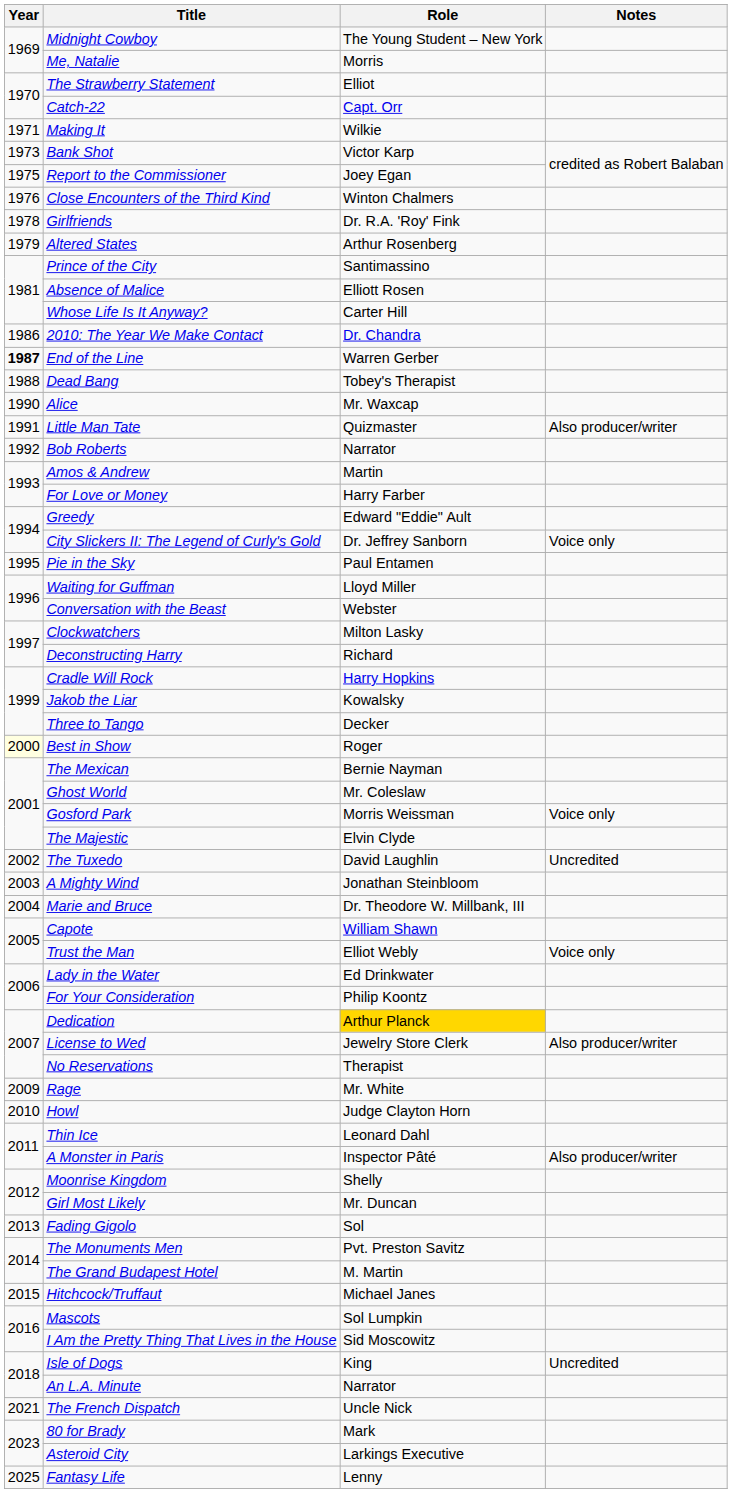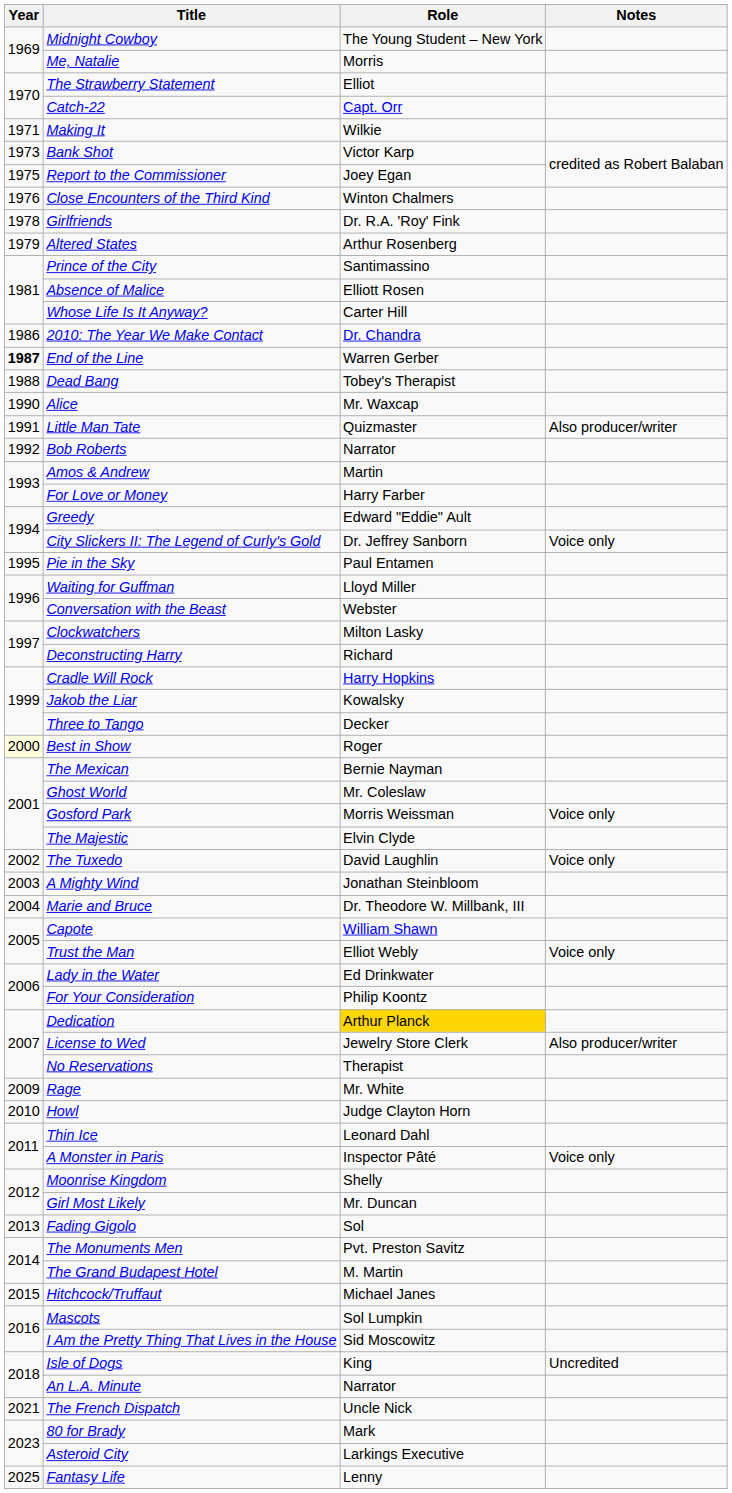 <table class="wikitable sortable">
 <tr>
 <th>Year</th>
 <th>Title</th>
 <th>Role</th>
 <th class="unsortable">Notes</th>
 </tr>
 <tr>
 <td rowspan="2">1969</td>
 <td><em><a href='#'>Midnight Cowboy</a></em></td>
 <td>The Young Student – New York</td>
 <td></td>
 </tr>
 <tr>
 <td><em><a href='#'>Me, Natalie</a></em></td>
 <td>Morris</td>
 <td></td>
 </tr>
 <tr>
 <td rowspan="2">1970</td>
 <td><em><a href='#'>The Strawberry Statement</a></em></td>
 <td>Elliot</td>
 <td></td>
 </tr>
 <tr>
 <td><em><a href='#'>Catch-22</a></em></td>
 <td><a href='#'>Capt. Orr</a></td>
 <td></td>
 </tr>
 <tr>
 <td>1971</td>
 <td><em><a href='#'>Making It</a></em></td>
 <td>Wilkie</td>
 <td></td>
 </tr>
 <tr>
 <td>1973</td>
 <td><em><a href='#'>Bank Shot</a></em></td>
 <td>Victor Karp</td>
 <td rowspan="2">credited as Robert Balaban</td>
 </tr>
 <tr>
 <td>1975</td>
 <td><em><a href='#'>Report to the Commissioner</a></em></td>
 <td>Joey Egan</td>
 </tr>
 <tr>
 <td>1976</td>
 <td><em><a href='#'>Close Encounters of the Third Kind</a></em></td>
 <td>Winton Chalmers</td>
 <td></td>
 </tr>
 <tr>
 <td>1978</td>
 <td><em><a href='#'>Girlfriends</a></em></td>
 <td>Dr. R.A. 'Roy' Fink</td>
 <td></td>
 </tr>
 <tr>
 <td>1979</td>
 <td><em><a href='#'>Altered States</a></em></td>
 <td>Arthur Rosenberg</td>
 <td></td>
 </tr>
 <tr>
 <td rowspan="3">1981</td>
 <td><em><a href='#'>Prince of the City</a></em></td>
 <td>Santimassino</td>
 <td></td>
 </tr>
 <tr>
 <td><em><a href='#'>Absence of Malice</a></em></td>
 <td>Elliott Rosen</td>
 <td></td>
 </tr>
 <tr>
 <td><em><a href='#'>Whose Life Is It Anyway?</a></em></td>
 <td>Carter Hill</td>
 <td></td>
 </tr>
 <tr>
 <td>1986</td>
 <td><em><a href='#'>2010: The Year We Make Contact</a></em></td>
 <td><a href='#'>Dr. Chandra</a></td>
 <td></td>
 </tr>
 <tr>
 <td><strong>1987</strong></td>
 <td><em><a href='#'>End of the Line</a></em></td>
 <td>Warren Gerber</td>
 <td></td>
 </tr>
 <tr>
 <td>1988</td>
 <td><em><a href='#'>Dead Bang</a></em></td>
 <td>Tobey's Therapist</td>
 <td></td>
 </tr>
 <tr>
 <td>1990</td>
 <td><em><a href='#'>Alice</a></em></td>
 <td>Mr. Waxcap</td>
 <td></td>
 </tr>
 <tr>
 <td>1991</td>
 <td><em><a href='#'>Little Man Tate</a></em></td>
 <td>Quizmaster</td>
 <td>Also producer/writer</td>
 </tr>
 <tr>
 <td>1992</td>
 <td><em><a href='#'>Bob Roberts</a></em></td>
 <td>Narrator</td>
 <td></td>
 </tr>
 <tr>
 <td rowspan="2">1993</td>
 <td><em><a href='#'>Amos & Andrew</a></em></td>
 <td>Martin</td>
 <td></td>
 </tr>
 <tr>
 <td><em><a href='#'>For Love or Money</a></em></td>
 <td>Harry Farber</td>
 <td></td>
 </tr>
 <tr>
 <td rowspan="2">1994</td>
 <td><em><a href='#'>Greedy</a></em></td>
 <td>Edward "Eddie" Ault</td>
 <td></td>
 </tr>
 <tr>
 <td><em><a href='#'>City Slickers II: The Legend of Curly's Gold</a></em></td>
 <td>Dr. Jeffrey Sanborn</td>
 <td>Voice only</td>
 </tr>
 <tr>
 <td>1995</td>
 <td><em><a href='#'>Pie in the Sky</a></em></td>
 <td>Paul Entamen</td>
 <td></td>
 </tr>
 <tr>
 <td rowspan="2">1996</td>
 <td><em><a href='#'>Waiting for Guffman</a></em></td>
 <td>Lloyd Miller</td>
 <td></td>
 </tr>
 <tr>
 <td><em><a href='#'>Conversation with the Beast</a></em></td>
 <td>Webster</td>
 <td></td>
 </tr>
 <tr>
 <td rowspan="2">1997</td>
 <td><em><a href='#'>Clockwatchers</a></em></td>
 <td>Milton Lasky</td>
 <td></td>
 </tr>
 <tr>
 <td><em><a href='#'>Deconstructing Harry</a></em></td>
 <td>Richard</td>
 <td></td>
 </tr>
 <tr>
 <td rowspan="3">1999</td>
 <td><em><a href='#'>Cradle Will Rock</a></em></td>
 <td><a href='#'>Harry Hopkins</a></td>
 <td></td>
 </tr>
 <tr>
 <td><em><a href='#'>Jakob the Liar</a></em></td>
 <td>Kowalsky</td>
 <td></td>
 </tr>
 <tr>
 <td><em><a href='#'>Three to Tango</a></em></td>
 <td>Decker</td>
 <td></td>
 </tr>
 <tr>
 <td style="background: lightyellow;">2000</td>
 <td><em><a href='#'>Best in Show</a></em></td>
 <td>Roger</td>
 <td></td>
 </tr>
 <tr>
 <td rowspan="4">2001</td>
 <td><em><a href='#'>The Mexican</a></em></td>
 <td>Bernie Nayman</td>
 <td></td>
 </tr>
 <tr>
 <td><em><a href='#'>Ghost World</a></em></td>
 <td>Mr. Coleslaw</td>
 <td></td>
 </tr>
 <tr>
 <td><em><a href='#'>Gosford Park</a></em></td>
 <td>Morris Weissman</td>
 <td>Voice only</td>
 </tr>
 <tr>
 <td><em><a href='#'>The Majestic</a></em></td>
 <td>Elvin Clyde</td>
 <td></td>
 </tr>
 <tr>
 <td>2002</td>
 <td><em><a href='#'>The Tuxedo</a></em></td>
 <td>David Laughlin</td>
-<td>Uncredited</td>
+<td>Voice only</td>
 </tr>
 <tr>
 <td>2003</td>
 <td><em><a href='#'>A Mighty Wind</a></em></td>
 <td>Jonathan Steinbloom</td>
 <td></td>
 </tr>
 <tr>
 <td>2004</td>
 <td><em><a href='#'>Marie and Bruce</a></em></td>
 <td>Dr. Theodore W. Millbank, III</td>
 <td></td>
 </tr>
 <tr>
 <td rowspan="2">2005</td>
 <td><em><a href='#'>Capote</a></em></td>
 <td><a href='#'>William Shawn</a></td>
 <td></td>
 </tr>
 <tr>
 <td><em><a href='#'>Trust the Man</a></em></td>
 <td>Elliot Webly</td>
 <td>Voice only</td>
 </tr>
 <tr>
 <td rowspan="2">2006</td>
 <td><em><a href='#'>Lady in the Water</a></em></td>
 <td>Ed Drinkwater</td>
 <td></td>
 </tr>
 <tr>
 <td><em><a href='#'>For Your Consideration</a></em></td>
 <td>Philip Koontz</td>
 <td></td>
 </tr>
 <tr>
 <td rowspan="3">2007</td>
 <td><em><a href='#'>Dedication</a></em></td>
 <td style="background: gold;">Arthur Planck</td>
 <td></td>
 </tr>
 <tr>
 <td><em><a href='#'>License to Wed</a></em></td>
 <td>Jewelry Store Clerk</td>
 <td>Also producer/writer</td>
 </tr>
 <tr>
 <td><em><a href='#'>No Reservations</a></em></td>
 <td>Therapist</td>
 <td></td>
 </tr>
 <tr>
 <td>2009</td>
 <td><em><a href='#'>Rage</a></em></td>
 <td>Mr. White</td>
 <td></td>
 </tr>
 <tr>
 <td>2010</td>
 <td><em><a href='#'>Howl</a></em></td>
 <td>Judge Clayton Horn</td>
 <td></td>
 </tr>
 <tr>
 <td rowspan="2">2011</td>
 <td><em><a href='#'>Thin Ice</a></em></td>
 <td>Leonard Dahl</td>
 <td></td>
 </tr>
 <tr>
 <td><em><a href='#'>A Monster in Paris</a></em></td>
 <td>Inspector Pâté</td>
-<td>Also producer/writer</td>
+<td>Voice only</td>
 </tr>
 <tr>
 <td rowspan="2">2012</td>
 <td><em><a href='#'>Moonrise Kingdom</a></em></td>
 <td>Shelly</td>
 <td></td>
 </tr>
 <tr>
 <td><em><a href='#'>Girl Most Likely</a></em></td>
 <td>Mr. Duncan</td>
 <td></td>
 </tr>
 <tr>
 <td>2013</td>
 <td><em><a href='#'>Fading Gigolo</a></em></td>
 <td>Sol</td>
 <td></td>
 </tr>
 <tr>
 <td rowspan="2">2014</td>
 <td><em><a href='#'>The Monuments Men</a></em></td>
 <td>Pvt. Preston Savitz</td>
 <td></td>
 </tr>
 <tr>
 <td><em><a href='#'>The Grand Budapest Hotel</a></em></td>
 <td>M. Martin</td>
 <td></td>
 </tr>
 <tr>
 <td>2015</td>
 <td><em><a href='#'>Hitchcock/Truffaut</a></em></td>
 <td>Michael Janes</td>
 <td></td>
 </tr>
 <tr>
 <td rowspan="2">2016</td>
 <td><em><a href='#'>Mascots</a></em></td>
 <td>Sol Lumpkin</td>
 <td></td>
 </tr>
 <tr>
 <td><em><a href='#'>I Am the Pretty Thing That Lives in the House</a></em></td>
 <td>Sid Moscowitz</td>
 <td></td>
 </tr>
 <tr>
 <td rowspan="2">2018</td>
 <td><em><a href='#'>Isle of Dogs</a></em></td>
 <td>King</td>
 <td>Uncredited</td>
 </tr>
 <tr>
 <td><em><a href='#'>An L.A. Minute</a></em></td>
 <td>Narrator</td>
 <td></td>
 </tr>
 <tr>
 <td>2021</td>
 <td><em><a href='#'>The French Dispatch</a></em></td>
 <td>Uncle Nick</td>
 <td></td>
 </tr>
 <tr>
 <td rowspan="2">2023</td>
 <td><em><a href='#'>80 for Brady</a></em></td>
 <td>Mark</td>
 <td></td>
 </tr>
 <tr>
 <td><em><a href='#'>Asteroid City</a></em></td>
 <td>Larkings Executive</td>
 <td></td>
 </tr>
 <tr>
 <td>2025</td>
 <td><em><a href='#'>Fantasy Life</a></em></td>
 <td>Lenny</td>
 <td></td>
 </tr>
 </table>
